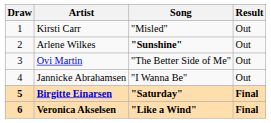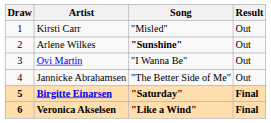 <table class="sortable wikitable" style="margin: 1em auto 1em auto; text-align:center;">
 <tr>
 <th>Draw</th>
 <th>Artist</th>
 <th>Song</th>
 <th>Result</th>
 </tr>
 <tr>
 <td>1</td>
 <td style="text-align:left;">Kirsti Carr</td>
 <td style="text-align:left;">"Misled"</td>
 <td style="text-align:left;">Out</td>
 </tr>
 <tr>
 <td>2</td>
 <td style="text-align:left;">Arlene Wilkes</td>
 <td style="text-align:left;"><strong>"Sunshine"</strong></td>
 <td style="text-align:left;">Out</td>
 </tr>
 <tr>
 <td>3</td>
 <td style="text-align:left;"><a href='#'>Ovi Martin</a></td>
-<td style="text-align:left;">"The Better Side of Me"</td>
+<td style="text-align:left;">"I Wanna Be"</td>
 <td style="text-align:left;">Out</td>
 </tr>
 <tr>
 <td>4</td>
 <td style="text-align:left;">Jannicke Abrahamsen</td>
-<td style="text-align:left;">"I Wanna Be"</td>
+<td style="text-align:left;">"The Better Side of Me"</td>
 <td style="text-align:left;">Out</td>
 </tr>
 <tr style="font-weight:bold; background:navajowhite;">
 <td>5</td>
 <td style="text-align:left;"><a href='#'>Birgitte Einarsen</a></td>
 <td style="text-align:left;">"Saturday"</td>
 <td style="text-align:left;">Final</td>
 </tr>
 <tr style="font-weight:bold; background:navajowhite;">
 <td>6</td>
 <td style="text-align:left;">Veronica Akselsen</td>
 <td style="text-align:left;">"Like a Wind"</td>
 <td style="text-align:left;">Final</td>
 </tr>
 </table>
